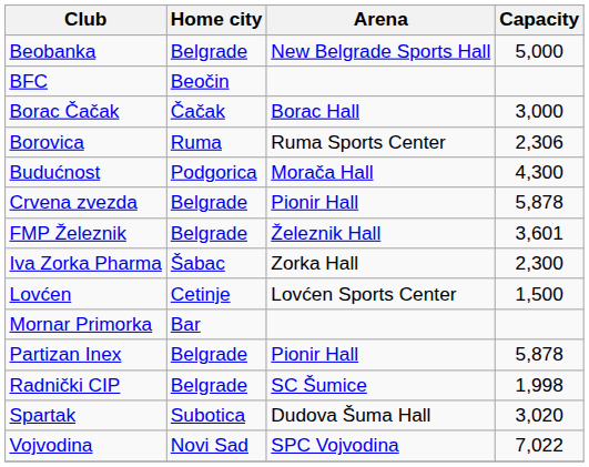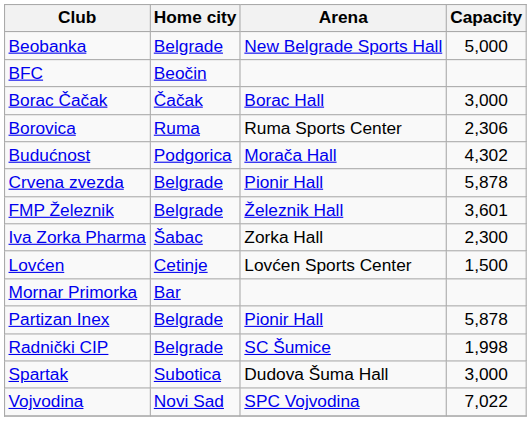 <table class="wikitable">
 <tr>
 <th>Club</th>
 <th>Home city</th>
 <th>Arena</th>
 <th>Capacity</th>
 </tr>
 <tr>
 <td><a href='#'>Beobanka</a></td>
 <td><a href='#'>Belgrade</a></td>
 <td><a href='#'>New Belgrade Sports Hall</a></td>
 <td style="text-align:center">5,000</td>
 </tr>
 <tr>
 <td><a href='#'>BFC</a></td>
 <td><a href='#'>Beočin</a></td>
 <td></td>
 <td style="text-align:center"></td>
 </tr>
 <tr>
 <td><a href='#'>Borac Čačak</a></td>
 <td><a href='#'>Čačak</a></td>
 <td><a href='#'>Borac Hall</a></td>
 <td style="text-align:center">3,000</td>
 </tr>
 <tr>
 <td><a href='#'>Borovica</a></td>
 <td><a href='#'>Ruma</a></td>
 <td>Ruma Sports Center</td>
 <td style="text-align:center">2,306</td>
 </tr>
 <tr>
 <td><a href='#'>Budućnost</a></td>
 <td><a href='#'>Podgorica</a></td>
 <td><a href='#'>Morača Hall</a></td>
-<td style="text-align:center">4,300</td>
+<td style="text-align:center">4,302</td>
 </tr>
 <tr>
 <td><a href='#'>Crvena zvezda</a></td>
 <td><a href='#'>Belgrade</a></td>
 <td><a href='#'>Pionir Hall</a></td>
 <td style="text-align:center">5,878</td>
 </tr>
 <tr>
 <td><a href='#'>FMP Železnik</a></td>
 <td><a href='#'>Belgrade</a></td>
 <td><a href='#'>Železnik Hall</a></td>
 <td style="text-align:center">3,601</td>
 </tr>
 <tr>
 <td><a href='#'>Iva Zorka Pharma</a></td>
 <td><a href='#'>Šabac</a></td>
 <td>Zorka Hall</td>
 <td style="text-align:center">2,300</td>
 </tr>
 <tr>
 <td><a href='#'>Lovćen</a></td>
 <td><a href='#'>Cetinje</a></td>
 <td>Lovćen Sports Center</td>
 <td style="text-align:center">1,500</td>
 </tr>
 <tr>
 <td><a href='#'>Mornar Primorka</a></td>
 <td><a href='#'>Bar</a></td>
 <td></td>
 <td style="text-align:center"></td>
 </tr>
 <tr>
 <td><a href='#'>Partizan Inex</a></td>
 <td><a href='#'>Belgrade</a></td>
 <td><a href='#'>Pionir Hall</a></td>
 <td style="text-align:center">5,878</td>
 </tr>
 <tr>
 <td><a href='#'>Radnički CIP</a></td>
 <td><a href='#'>Belgrade</a></td>
 <td><a href='#'>SC Šumice</a></td>
 <td style="text-align:center">1,998</td>
 </tr>
 <tr>
 <td><a href='#'>Spartak</a></td>
 <td><a href='#'>Subotica</a></td>
 <td>Dudova Šuma Hall</td>
-<td style="text-align:center">3,020</td>
+<td style="text-align:center">3,000</td>
 </tr>
 <tr>
 <td><a href='#'>Vojvodina</a></td>
 <td><a href='#'>Novi Sad</a></td>
 <td><a href='#'>SPC Vojvodina</a></td>
 <td style="text-align:center">7,022</td>
 </tr>
 <tr>
 </tr>
 </table>
